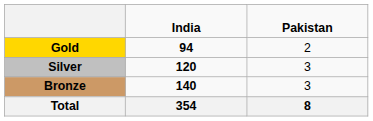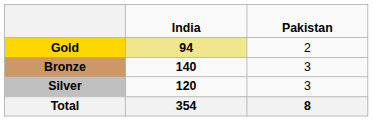 <table class="wikitable" style="text-align:center">
 <tr>
 <th style="width:150px;"></th>
 <td style="width:150px;" style="background-color:#0044AA"><span><br><strong>India</strong></span></td>
 <td style="width:150px;"style="background-color:green"><span><br><strong>Pakistan</strong></span></td>
 </tr>
 <tr>
 <td style="background:gold"><strong>Gold</strong></td>
-<td><strong>94</strong></td>
+<td style="background: khaki;"><strong>94</strong></td>
 <td>2</td>
+</tr>
+<tr>
+<td style="background:#cc9966"><strong>Bronze</strong></td>
+<td><strong>140</strong></td>
+<td>3</td>
 </tr>
 <tr>
 <td style="background:silver"><strong>Silver</strong></td>
 <td><strong>120</strong></td>
-<td>3</td>
-</tr>
-<tr>
-<td style="background:#cc9966"><strong>Bronze</strong></td>
-<td><strong>140</strong></td>
 <td>3</td>
 </tr>
 <tr>
 <th>Total</th>
 <th><strong>354</strong></th>
 <th>8</th>
 </tr>
 </table>
